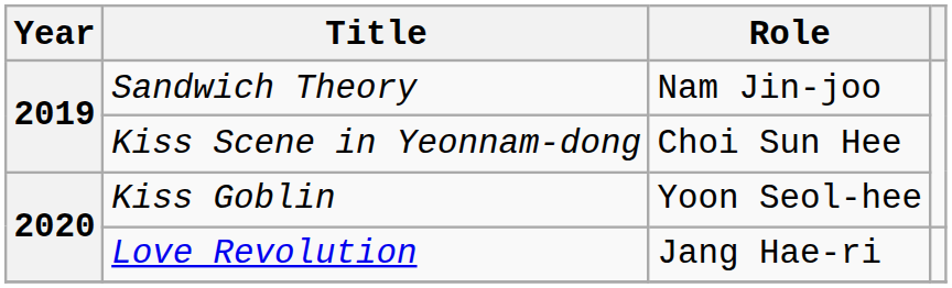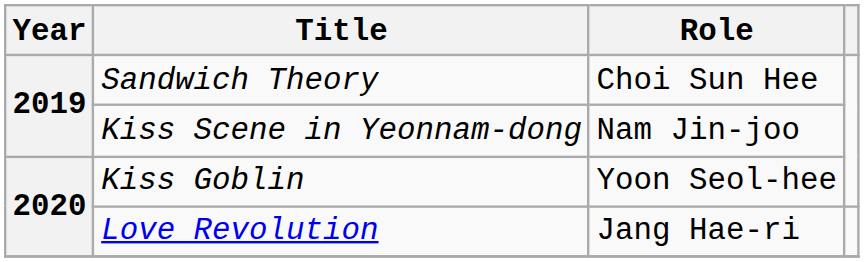 <table class="wikitable plainrowheaders sortable">
 <tr>
 <th scope="col">Year</th>
 <th scope="col">Title</th>
 <th scope="col">Role</th>
 <th scope="col" class="unsortable"></th>
 </tr>
 <tr>
 <th scope="row" rowspan=2>2019</th>
 <td><em>Sandwich Theory</em></td>
-<td>Nam Jin-joo</td>
+<td>Choi Sun Hee</td>
 <td style="text-align:center" rowspan=3></td>
 </tr>
 <tr>
 <td><em>Kiss Scene in Yeonnam-dong</em></td>
-<td>Choi Sun Hee</td>
+<td>Nam Jin-joo</td>
 </tr>
 <tr>
 <th scope="row" rowspan=2>2020</th>
 <td><em>Kiss Goblin</em></td>
 <td>Yoon Seol-hee</td>
 </tr>
 <tr>
 <td><em><a href='#'>Love Revolution</a></em></td>
 <td>Jang Hae-ri</td>
 <td style="text-align:center"></td>
 </tr>
 <tr>
 </tr>
 </table>
